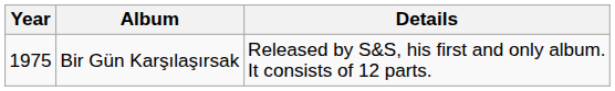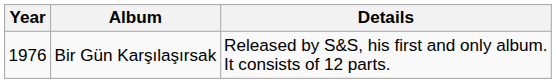 <table class="wikitable">
 <tr>
 <th>Year</th>
 <th>Album</th>
 <th>Details</th>
 </tr>
 <tr>
-<td>1975</td>
+<td>1976</td>
 <td>Bir Gün Karşılaşırsak</td>
 <td>Released by S&S, his first and only album.<br>It consists of 12 parts.</td>
 </tr>
 </table>
